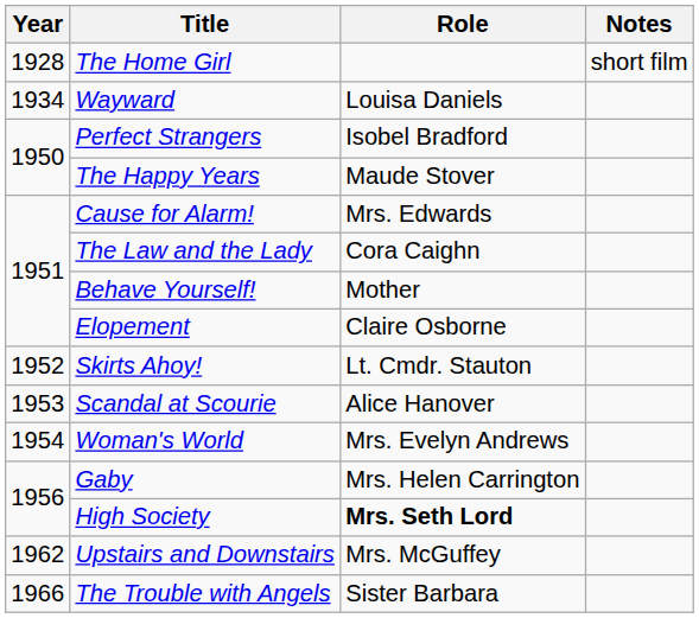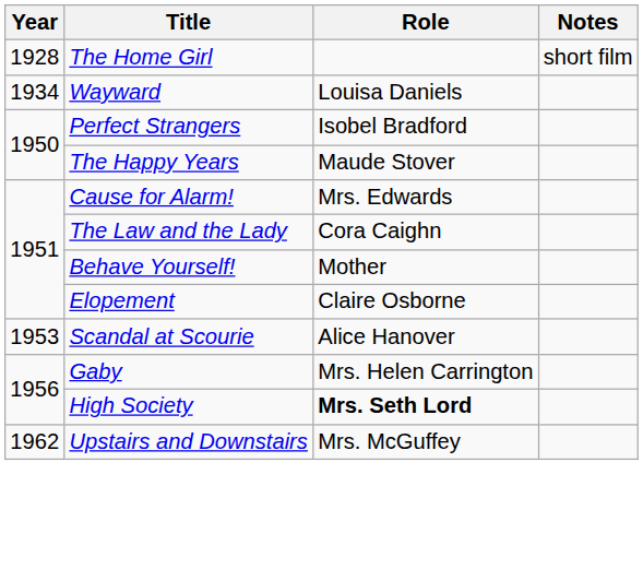 <table class="wikitable">
 <tr>
 <th>Year</th>
 <th>Title</th>
 <th>Role</th>
 <th>Notes</th>
 </tr>
 <tr>
 <td>1928</td>
 <td><em><a href='#'>The Home Girl</a></em></td>
 <td></td>
 <td>short film</td>
 </tr>
 <tr>
 <td>1934</td>
 <td><em><a href='#'>Wayward</a></em></td>
 <td>Louisa Daniels</td>
 <td></td>
 </tr>
 <tr>
 <td rowspan=2>1950</td>
 <td><em><a href='#'>Perfect Strangers</a></em></td>
 <td>Isobel Bradford</td>
 <td></td>
 </tr>
 <tr>
 <td><em><a href='#'>The Happy Years</a></em></td>
 <td>Maude Stover</td>
 <td></td>
 </tr>
 <tr>
 <td rowspan=4>1951</td>
 <td><em><a href='#'>Cause for Alarm!</a></em></td>
 <td>Mrs. Edwards</td>
 <td></td>
 </tr>
 <tr>
 <td><em><a href='#'>The Law and the Lady</a></em></td>
 <td>Cora Caighn</td>
 <td></td>
 </tr>
 <tr>
 <td><em><a href='#'>Behave Yourself!</a></em></td>
 <td>Mother</td>
 <td></td>
 </tr>
 <tr>
 <td><em><a href='#'>Elopement</a></em></td>
 <td>Claire Osborne</td>
 <td></td>
 </tr>
 <tr>
-<td>1952</td>
-<td><em><a href='#'>Skirts Ahoy!</a></em></td>
-<td>Lt. Cmdr. Stauton</td>
-<td></td>
-</tr>
-<tr>
 <td>1953</td>
 <td><em><a href='#'>Scandal at Scourie</a></em></td>
 <td>Alice Hanover</td>
-<td></td>
-</tr>
-<tr>
-<td>1954</td>
-<td><em><a href='#'>Woman's World</a></em></td>
-<td>Mrs. Evelyn Andrews</td>
 <td></td>
 </tr>
 <tr>
 <td rowspan=2>1956</td>
 <td><em><a href='#'>Gaby</a></em></td>
 <td>Mrs. Helen Carrington</td>
 <td></td>
 </tr>
 <tr>
 <td><em><a href='#'>High Society</a></em></td>
 <td><strong>Mrs. Seth Lord</strong></td>
 <td></td>
 </tr>
 <tr>
 <td>1962</td>
 <td><em><a href='#'>Upstairs and Downstairs</a></em></td>
 <td>Mrs. McGuffey</td>
 <td></td>
 </tr>
-<tr>
-<td>1966</td>
-<td><em><a href='#'>The Trouble with Angels</a></em></td>
-<td>Sister Barbara</td>
-<td></td>
-</tr>
 </table>
